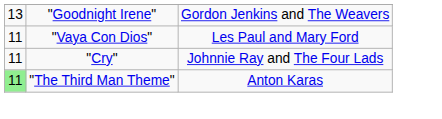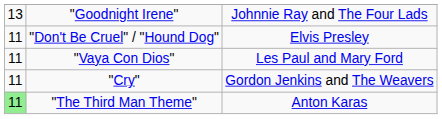 <table class="wikitable sortable" border="1" style="text-align: center;">
 <tr>
 </tr>
 <tr>
 <td>13</td>
 <td>"<a href='#'>Goodnight Irene</a>"</td>
-<td><a href='#'>Gordon Jenkins</a> and <a href='#'>The Weavers</a></td>
+<td><a href='#'>Johnnie Ray</a> and <a href='#'>The Four Lads</a></td>
+</tr>
+<tr>
+<td>11</td>
+<td>"<a href='#'>Don't Be Cruel</a>" / "<a href='#'>Hound Dog</a>"</td>
+<td><a href='#'>Elvis Presley</a></td>
 </tr>
 <tr>
 <td>11</td>
 <td>"<a href='#'>Vaya Con Dios</a>"</td>
 <td><a href='#'>Les Paul and Mary Ford</a></td>
 </tr>
 <tr>
 <td>11</td>
 <td>"<a href='#'>Cry</a>"</td>
-<td><a href='#'>Johnnie Ray</a> and <a href='#'>The Four Lads</a></td>
+<td><a href='#'>Gordon Jenkins</a> and <a href='#'>The Weavers</a></td>
 </tr>
 <tr>
 <td style="background: lightgreen;">11</td>
 <td>"<a href='#'>The Third Man Theme</a>"</td>
 <td><a href='#'>Anton Karas</a></td>
 </tr>
 </table>
